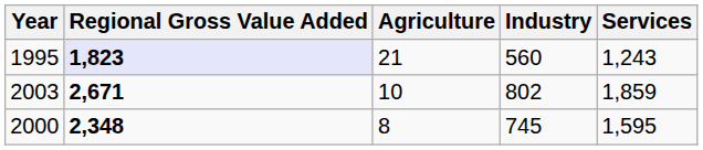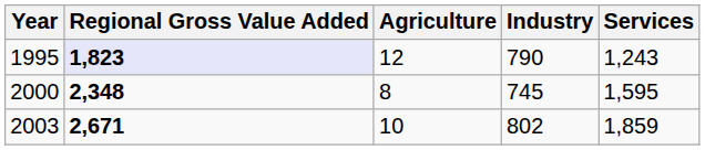 <table class="wikitable">
 <tr>
 <th>Year</th>
 <th>Regional Gross Value Added </th>
 <th>Agriculture </th>
 <th>Industry </th>
 <th>Services </th>
 </tr>
 <tr>
 <td>1995</td>
 <td style="background: lavender;"><strong>1,823</strong></td>
-<td>21</td>
-<td>560</td>
+<td>12</td>
+<td>790</td>
 <td>1,243</td>
+</tr>
+<tr>
+<td>2000</td>
+<td><strong>2,348</strong></td>
+<td>8</td>
+<td>745</td>
+<td>1,595</td>
 </tr>
 <tr>
 <td>2003</td>
 <td><strong>2,671</strong></td>
 <td>10</td>
 <td>802</td>
 <td>1,859</td>
 </tr>
-<tr>
-<td>2000</td>
-<td><strong>2,348</strong></td>
-<td>8</td>
-<td>745</td>
-<td>1,595</td>
-</tr>
 </table>
